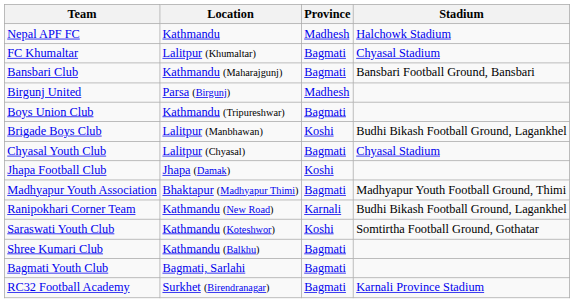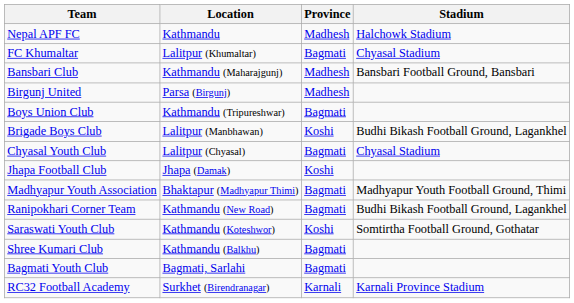 <table class="wikitable sortable">
 <tr>
 <th>Team</th>
 <th>Location</th>
 <th>Province</th>
 <th>Stadium</th>
 </tr>
 <tr>
 <td><a href='#'>Nepal APF FC</a></td>
 <td><a href='#'>Kathmandu</a></td>
 <td><a href='#'>Madhesh</a></td>
 <td><a href='#'>Halchowk Stadium</a></td>
 </tr>
 <tr>
 <td><a href='#'>FC Khumaltar</a></td>
 <td><a href='#'>Lalitpur</a> <small>(Khumaltar)</small></td>
 <td><a href='#'>Bagmati</a></td>
 <td><a href='#'>Chyasal Stadium</a></td>
 </tr>
 <tr>
 <td><a href='#'>Bansbari Club</a></td>
 <td><a href='#'>Kathmandu</a> <small>(Maharajgunj)</small></td>
-<td><a href='#'>Bagmati</a></td>
+<td><a href='#'>Madhesh</a></td>
 <td>Bansbari Football Ground, Bansbari</td>
 </tr>
 <tr>
 <td><a href='#'>Birgunj United</a></td>
 <td><a href='#'>Parsa</a> <small>(<a href='#'>Birgunj</a>)</small></td>
 <td><a href='#'>Madhesh</a></td>
 <td></td>
 </tr>
 <tr>
 <td><a href='#'>Boys Union Club</a></td>
 <td><a href='#'>Kathmandu</a> <small>(Tripureshwar)</small></td>
 <td><a href='#'>Bagmati</a></td>
 <td></td>
 </tr>
 <tr>
 <td><a href='#'>Brigade Boys Club</a></td>
 <td><a href='#'>Lalitpur</a> <small>(Manbhawan)</small></td>
 <td><a href='#'>Koshi</a></td>
 <td>Budhi Bikash Football Ground, Lagankhel</td>
 </tr>
 <tr>
 <td><a href='#'>Chyasal Youth Club</a></td>
 <td><a href='#'>Lalitpur</a> <small>(Chyasal)</small></td>
 <td><a href='#'>Bagmati</a></td>
 <td><a href='#'>Chyasal Stadium</a></td>
 </tr>
 <tr>
 <td><a href='#'>Jhapa Football Club</a></td>
 <td><a href='#'>Jhapa</a> <small>(<a href='#'>Damak</a>)</small></td>
 <td><a href='#'>Koshi</a></td>
 <td></td>
 </tr>
 <tr>
 <td><a href='#'>Madhyapur Youth Association</a></td>
 <td><a href='#'>Bhaktapur</a> <small>(<a href='#'>Madhyapur Thimi</a>)</small></td>
 <td><a href='#'>Bagmati</a></td>
 <td>Madhyapur Youth Football Ground, Thimi</td>
 </tr>
 <tr>
 <td><a href='#'>Ranipokhari Corner Team</a></td>
 <td><a href='#'>Kathmandu</a> <small>(<a href='#'>New Road</a>)</small></td>
-<td><a href='#'>Karnali</a></td>
+<td><a href='#'>Bagmati</a></td>
 <td>Budhi Bikash Football Ground, Lagankhel</td>
 </tr>
 <tr>
 <td><a href='#'>Saraswati Youth Club</a></td>
 <td><a href='#'>Kathmandu</a> <small>(<a href='#'>Koteshwor</a>)</small></td>
 <td><a href='#'>Koshi</a></td>
 <td>Somtirtha Football Ground, Gothatar</td>
 </tr>
 <tr>
 <td><a href='#'>Shree Kumari Club</a></td>
 <td><a href='#'>Kathmandu</a> <small>(<a href='#'>Balkhu</a>)</small></td>
 <td><a href='#'>Bagmati</a></td>
 <td></td>
 </tr>
 <tr>
 <td><a href='#'>Bagmati Youth Club</a></td>
 <td><a href='#'>Bagmati, Sarlahi</a></td>
 <td><a href='#'>Bagmati</a></td>
 <td></td>
 </tr>
 <tr>
 <td><a href='#'>RC32 Football Academy</a></td>
 <td><a href='#'>Surkhet</a> <small>(<a href='#'>Birendranagar</a>)</small></td>
-<td><a href='#'>Bagmati</a></td>
+<td><a href='#'>Karnali</a></td>
 <td><a href='#'>Karnali Province Stadium</a></td>
 </tr>
 </table>
